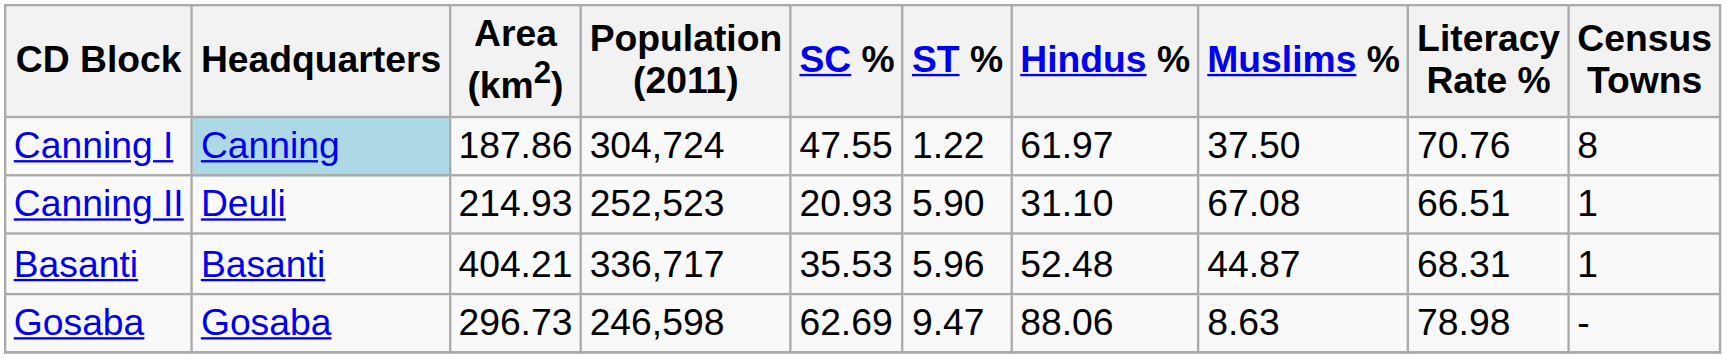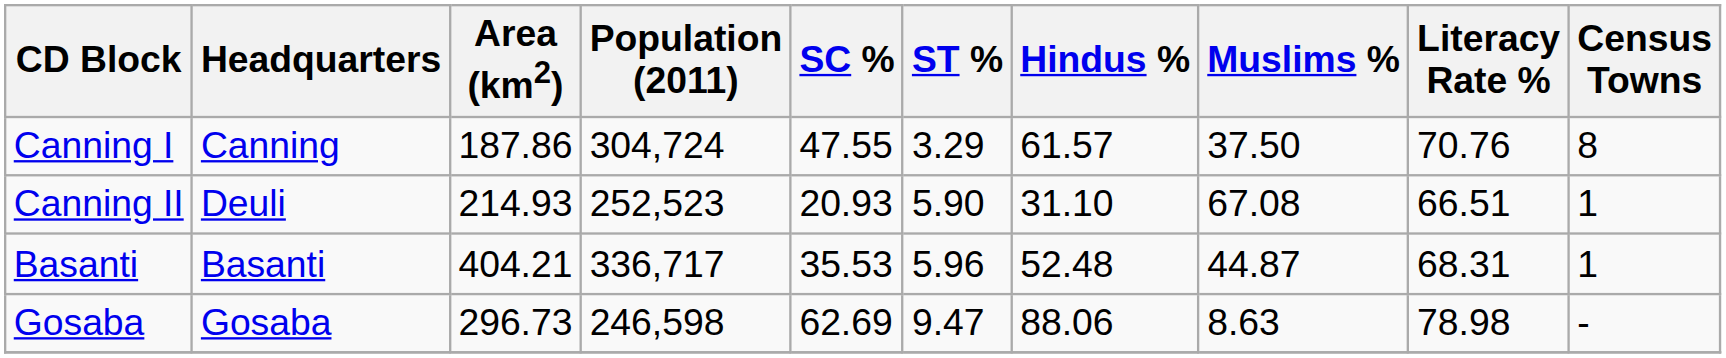 <table class="wikitable sortable">
 <tr>
 <th>CD Block</th>
 <th>Headquarters</th>
 <th>Area<br>(km<sup>2</sup>)</th>
 <th>Population<br>(2011)</th>
 <th><a href='#'>SC</a> %</th>
 <th><a href='#'>ST</a> %</th>
 <th><a href='#'>Hindus</a> %</th>
 <th><a href='#'>Muslims</a> %</th>
 <th>Literacy<br> Rate %</th>
 <th>Census<br>Towns</th>
 </tr>
 <tr>
 <td><a href='#'>Canning I</a></td>
-<td style="background: lightblue;"><a href='#'>Canning</a></td>
+<td><a href='#'>Canning</a></td>
 <td>187.86</td>
 <td>304,724</td>
 <td>47.55</td>
-<td>1.22</td>
-<td>61.97</td>
+<td>3.29</td>
+<td>61.57</td>
 <td>37.50</td>
 <td>70.76</td>
 <td>8</td>
 </tr>
 <tr>
 <td><a href='#'>Canning II</a></td>
 <td><a href='#'>Deuli</a></td>
 <td>214.93</td>
 <td>252,523</td>
 <td>20.93</td>
 <td>5.90</td>
 <td>31.10</td>
 <td>67.08</td>
 <td>66.51</td>
 <td>1</td>
 </tr>
 <tr>
 <td><a href='#'>Basanti</a></td>
 <td><a href='#'>Basanti</a></td>
 <td>404.21</td>
 <td>336,717</td>
 <td>35.53</td>
 <td>5.96</td>
 <td>52.48</td>
 <td>44.87</td>
 <td>68.31</td>
 <td>1</td>
 </tr>
 <tr>
 <td><a href='#'>Gosaba</a></td>
 <td><a href='#'>Gosaba</a></td>
 <td>296.73</td>
 <td>246,598</td>
 <td>62.69</td>
 <td>9.47</td>
 <td>88.06</td>
 <td>8.63</td>
 <td>78.98</td>
 <td>-</td>
 </tr>
 <tr>
 </tr>
 </table>
